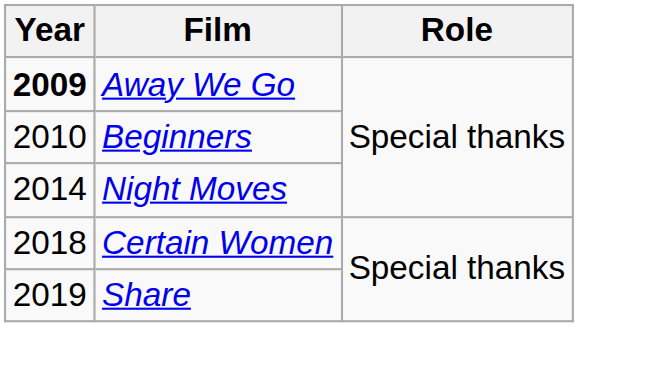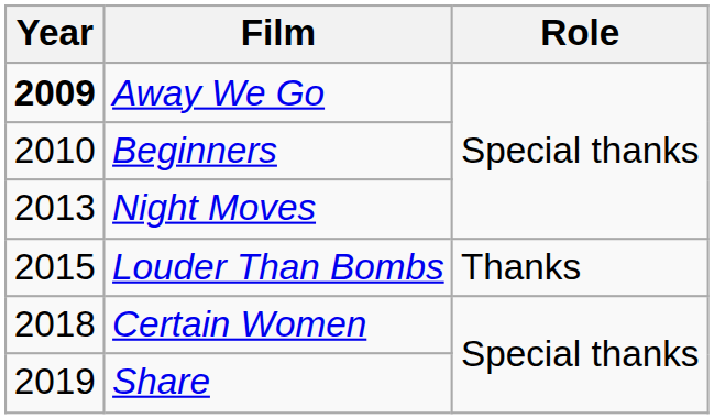 <table class="wikitable">
 <tr>
 <th>Year</th>
 <th>Film</th>
 <th>Role</th>
 </tr>
 <tr>
 <td><strong>2009</strong></td>
 <td><em><a href='#'>Away We Go</a></em></td>
 <td rowspan=3>Special thanks</td>
 </tr>
 <tr>
 <td>2010</td>
 <td><em><a href='#'>Beginners</a></em></td>
 </tr>
 <tr>
-<td>2014</td>
+<td>2013</td>
 <td><em><a href='#'>Night Moves</a></em></td>
+</tr>
+<tr>
+<td>2015</td>
+<td><em><a href='#'>Louder Than Bombs</a></em></td>
+<td>Thanks</td>
 </tr>
 <tr>
 <td>2018</td>
 <td><em><a href='#'>Certain Women</a></em></td>
 <td rowspan=2>Special thanks</td>
 </tr>
 <tr>
 <td>2019</td>
 <td><em><a href='#'>Share</a></em></td>
 </tr>
 </table>
